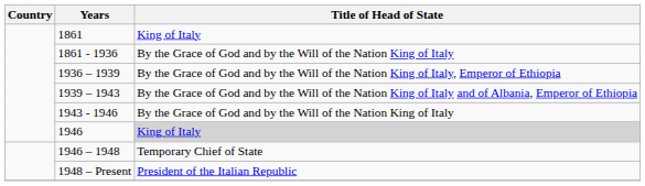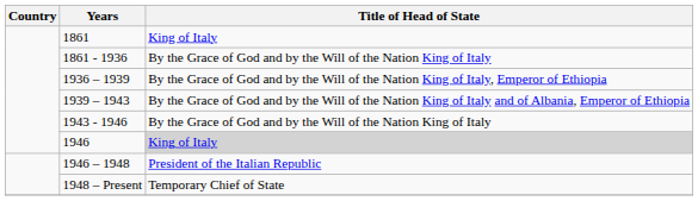 <table class="wikitable">
 <tr>
 <th>Country</th>
 <th>Years</th>
 <th>Title of Head of State</th>
 </tr>
 <tr>
 <td rowspan=6></td>
 <td>1861</td>
 <td><a href='#'>King of Italy</a><br><em></em></td>
 </tr>
 <tr>
 <td>1861 - 1936</td>
 <td>By the Grace of God and by the Will of the Nation <a href='#'>King of Italy</a><br><em></em></td>
 </tr>
 <tr>
 <td>1936 – 1939</td>
 <td>By the Grace of God and by the Will of the Nation <a href='#'>King of Italy</a>, <a href='#'>Emperor of Ethiopia</a><br><em></em></td>
 </tr>
 <tr>
 <td>1939 – 1943</td>
 <td>By the Grace of God and by the Will of the Nation <a href='#'>King of Italy</a> <a href='#'>and of Albania</a>, <a href='#'>Emperor of Ethiopia</a><br></td>
 </tr>
 <tr>
 <td>1943 - 1946</td>
 <td>By the Grace of God and by the Will of the Nation King of Italy<br><em></em></td>
 </tr>
 <tr>
 <td>1946</td>
 <td style="background: lightgrey;"><a href='#'>King of Italy</a><br><em></em></td>
 </tr>
 <tr>
 <td rowspan=2></td>
 <td>1946 – 1948</td>
-<td>Temporary Chief of State<br><em></em></td>
+<td><a href='#'>President of the Italian Republic</a><br><em></em></td>
 </tr>
 <tr>
 <td>1948 – Present</td>
-<td><a href='#'>President of the Italian Republic</a><br><em></em></td>
+<td>Temporary Chief of State<br><em></em></td>
 </tr>
 <tr>
 </tr>
 </table>
